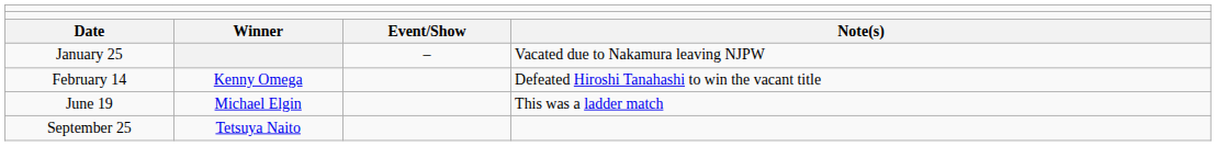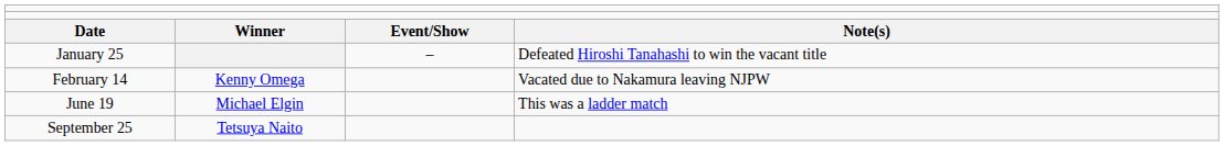 <table class="wikitable" style="text-align:center; width:100%;">
 <tr>
 <td colspan="5"></td>
 </tr>
 <tr>
 <td colspan="5"><strong></strong></td>
 </tr>
 <tr>
 <th width=14%>Date</th>
 <th width=14%>Winner</th>
 <th width=14%>Event/Show</th>
 <th width=58%>Note(s)</th>
 </tr>
 <tr>
 <td>January 25</td>
 <th></th>
 <td>–</td>
-<td align=left>Vacated due to Nakamura leaving NJPW</td>
+<td align=left>Defeated <a href='#'>Hiroshi Tanahashi</a> to win the vacant title</td>
 </tr>
 <tr>
 <td>February 14</td>
 <td><a href='#'>Kenny Omega</a></td>
 <td></td>
-<td align=left>Defeated <a href='#'>Hiroshi Tanahashi</a> to win the vacant title</td>
+<td align=left>Vacated due to Nakamura leaving NJPW</td>
 </tr>
 <tr>
 <td>June 19</td>
 <td><a href='#'>Michael Elgin</a></td>
 <td></td>
 <td align=left>This was a <a href='#'>ladder match</a></td>
 </tr>
 <tr>
 <td>September 25</td>
 <td><a href='#'>Tetsuya Naito</a></td>
 <td></td>
 <td align=left></td>
 </tr>
 </table>
